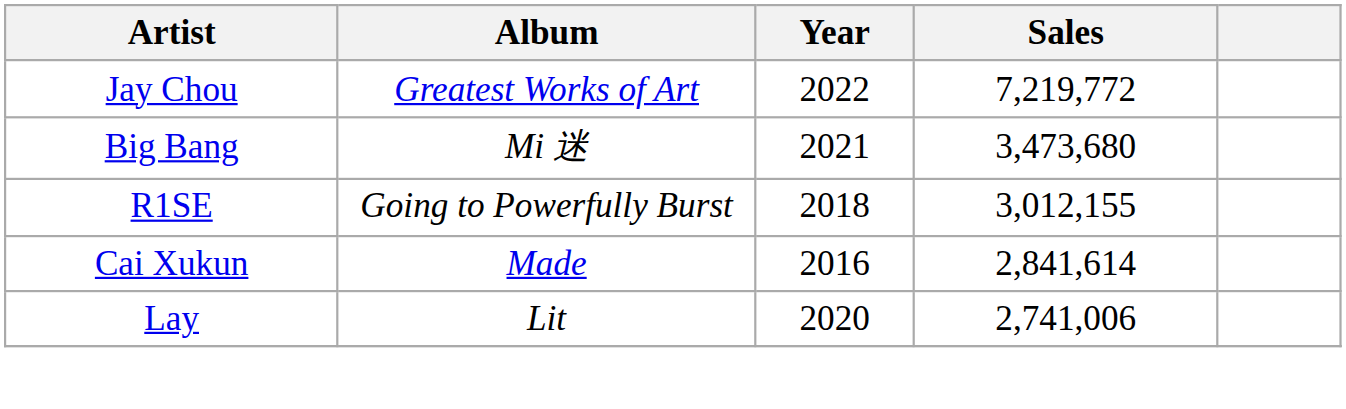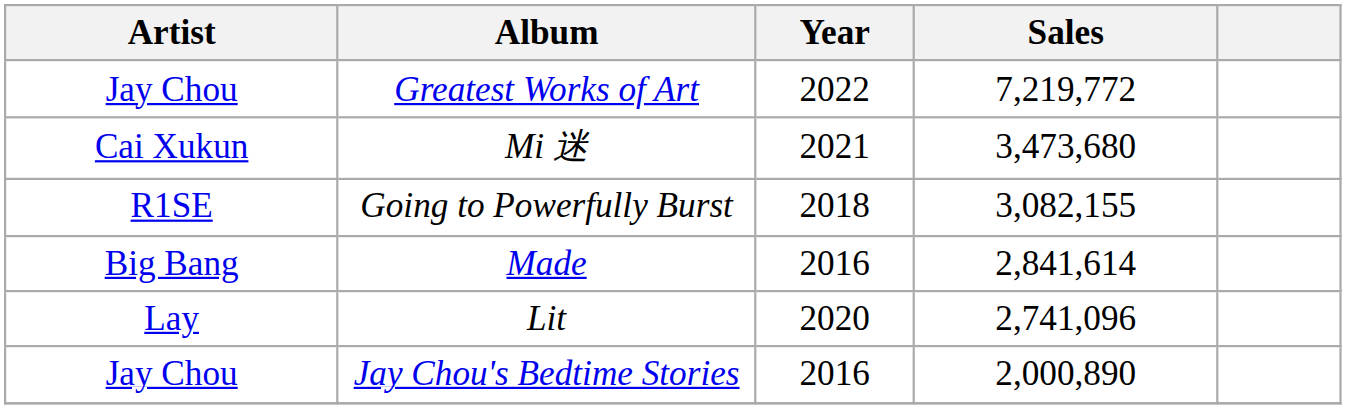 <table class="wikitable sortable" style="text-align:center; background:#FFFFFF;">
 <tr>
 <th width="250">Artist</th>
 <th width="300">Album</th>
 <th width="100">Year</th>
 <th width="200">Sales</th>
 <th class="unsortable" width="100"></th>
 </tr>
 <tr>
 <td><a href='#'>Jay Chou</a></td>
 <td align="center"><em><a href='#'>Greatest Works of Art</a></em></td>
 <td align="center">2022</td>
 <td align="center">7,219,772</td>
 <td align="center"></td>
 </tr>
 <tr>
-<td><a href='#'>Big Bang</a></td>
+<td><a href='#'>Cai Xukun</a></td>
 <td align="center"><em>Mi</em> <em>迷</em></td>
 <td align="center">2021</td>
 <td align="center">3,473,680</td>
 <td align="center"></td>
 </tr>
 <tr>
 <td><a href='#'>R1SE</a></td>
 <td align="center"><em>Going to Powerfully Burst</em></td>
 <td align="center">2018</td>
-<td align="center">3,012,155</td>
+<td align="center">3,082,155</td>
 <td align="center"></td>
 </tr>
 <tr>
-<td><a href='#'>Cai Xukun</a></td>
+<td><a href='#'>Big Bang</a></td>
 <td><em><a href='#'>Made</a></em></td>
 <td>2016</td>
 <td>2,841,614</td>
 <td></td>
 </tr>
 <tr>
 <td><a href='#'>Lay</a></td>
 <td align="center"><em>Lit</em></td>
 <td align="center">2020</td>
-<td align="center">2,741,006</td>
+<td align="center">2,741,096</td>
+<td align="center"></td>
+</tr>
+<tr>
+<td><a href='#'>Jay Chou</a></td>
+<td align="center"><em><a href='#'>Jay Chou's Bedtime Stories</a></em></td>
+<td align="center">2016</td>
+<td align="center">2,000,890</td>
 <td align="center"></td>
 </tr>
 <tr>
 </tr>
 </table>
